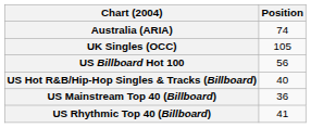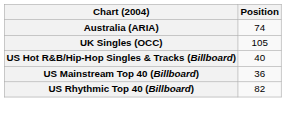 <table class="wikitable sortable plainrowheaders" style="text-align:center">
 <tr>
 <th>Chart (2004)</th>
 <th>Position</th>
 </tr>
 <tr>
 <th scope="row">Australia (ARIA)</th>
 <td>74</td>
 </tr>
 <tr>
 <th scope="row">UK Singles (OCC)</th>
 <td>105</td>
 </tr>
 <tr>
-<th scope="row">US <em>Billboard</em> Hot 100</th>
-<td>56</td>
-</tr>
-<tr>
 <th scope="row">US Hot R&B/Hip-Hop Singles & Tracks (<em>Billboard</em>)</th>
 <td>40</td>
 </tr>
 <tr>
 <th scope="row">US Mainstream Top 40 (<em>Billboard</em>)</th>
 <td>36</td>
 </tr>
 <tr>
 <th scope="row">US Rhythmic Top 40 (<em>Billboard</em>)</th>
-<td>41</td>
+<td>82</td>
 </tr>
 </table>
